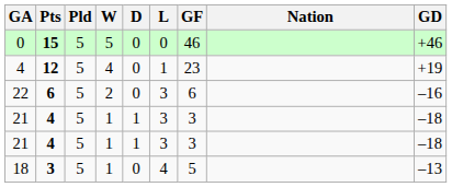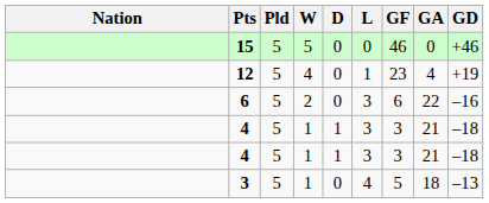 <table class="wikitable" style="text-align: center;">
 <tr>
-<th width=20>GA</th>
+<th width=200>Nation</th>
 <th width=20>Pts</th>
 <th width=20>Pld</th>
 <th width=20>W</th>
 <th width=20>D</th>
 <th width=20>L</th>
 <th width=20>GF</th>
-<th width=200>Nation</th>
+<th width=20>GA</th>
 <th width=20>GD</th>
 </tr>
 <tr style="background:#ccffcc">
-<td>0</td>
+<td style="text-align:left"></td>
 <td><strong>15</strong></td>
 <td>5</td>
 <td>5</td>
 <td>0</td>
 <td>0</td>
 <td>46</td>
-<td style="text-align:left"></td>
+<td>0</td>
 <td>+46</td>
 </tr>
 <tr>
-<td>4</td>
+<td style="text-align:left"></td>
 <td><strong>12</strong></td>
 <td>5</td>
 <td>4</td>
 <td>0</td>
 <td>1</td>
 <td>23</td>
-<td style="text-align:left"></td>
+<td>4</td>
 <td>+19</td>
 </tr>
 <tr>
-<td>22</td>
+<td style="text-align:left"></td>
 <td><strong>6</strong></td>
 <td>5</td>
 <td>2</td>
 <td>0</td>
 <td>3</td>
 <td>6</td>
-<td style="text-align:left"></td>
+<td>22</td>
 <td>–16</td>
 </tr>
 <tr>
-<td>21</td>
+<td style="text-align:left"></td>
 <td><strong>4</strong></td>
 <td>5</td>
 <td>1</td>
 <td>1</td>
 <td>3</td>
 <td>3</td>
-<td style="text-align:left"></td>
+<td>21</td>
 <td>–18</td>
 </tr>
 <tr>
-<td>21</td>
+<td style="text-align:left"></td>
 <td><strong>4</strong></td>
 <td>5</td>
 <td>1</td>
 <td>1</td>
 <td>3</td>
 <td>3</td>
-<td style="text-align:left"></td>
+<td>21</td>
 <td>–18</td>
 </tr>
 <tr>
-<td>18</td>
+<td style="text-align:left"></td>
 <td><strong>3</strong></td>
 <td>5</td>
 <td>1</td>
 <td>0</td>
 <td>4</td>
 <td>5</td>
-<td style="text-align:left"></td>
+<td>18</td>
 <td>–13</td>
 </tr>
 </table>
